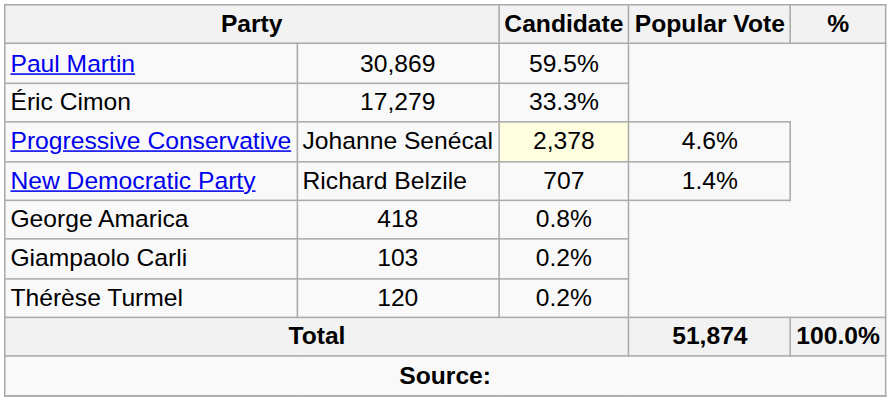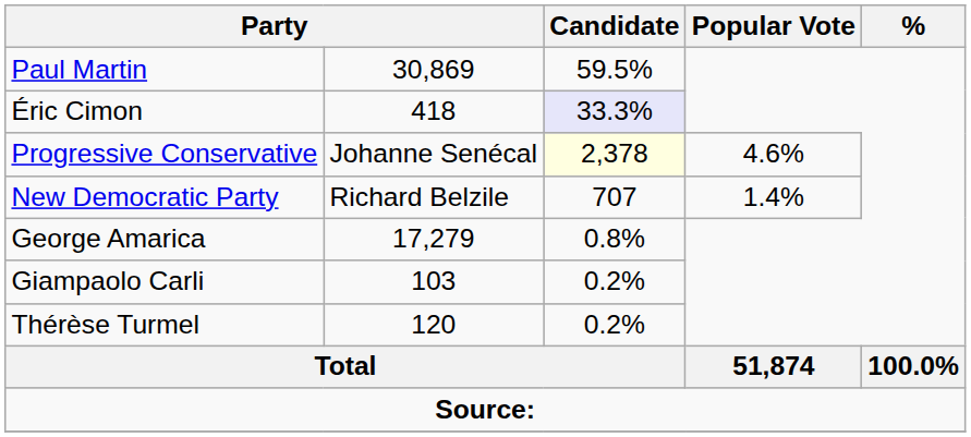 <table class="wikitable">
 <tr>
 <th colspan="2">Party</th>
 <th>Candidate</th>
 <th>Popular Vote</th>
 <th>%</th>
 </tr>
 <tr>
 <td> <a href='#'>Paul Martin</a></td>
 <td align=center>30,869</td>
 <td align=center>59.5%</td>
 </tr>
 <tr>
 <td>Éric Cimon</td>
-<td align=center>17,279</td>
-<td align=center>33.3%</td>
+<td align=center>418</td>
+<td align=center style="background: lavender;">33.3%</td>
 </tr>
 <tr>
 <td><a href='#'>Progressive Conservative</a></td>
 <td>Johanne Senécal</td>
 <td align=center style="background: lightyellow;">2,378</td>
 <td align=center>4.6%</td>
 </tr>
 <tr>
 <td><a href='#'>New Democratic Party</a></td>
 <td>Richard Belzile</td>
 <td align=center>707</td>
 <td align=center>1.4%</td>
 </tr>
 <tr>
 <td>George Amarica</td>
-<td align=center>418</td>
+<td align=center>17,279</td>
 <td align=center>0.8%</td>
 </tr>
 <tr>
 <td>Giampaolo Carli</td>
 <td align=center>103</td>
 <td align=center>0.2%</td>
 </tr>
 <tr>
 <td>Thérèse Turmel</td>
 <td align=center>120</td>
 <td align=center>0.2%</td>
 </tr>
 <tr>
 <th colspan=3>Total</th>
 <th>51,874</th>
 <th>100.0%</th>
 </tr>
 <tr>
 <td align="center" colspan=5><strong>Source:</strong> </td>
 </tr>
 <tr>
 </tr>
 </table>
